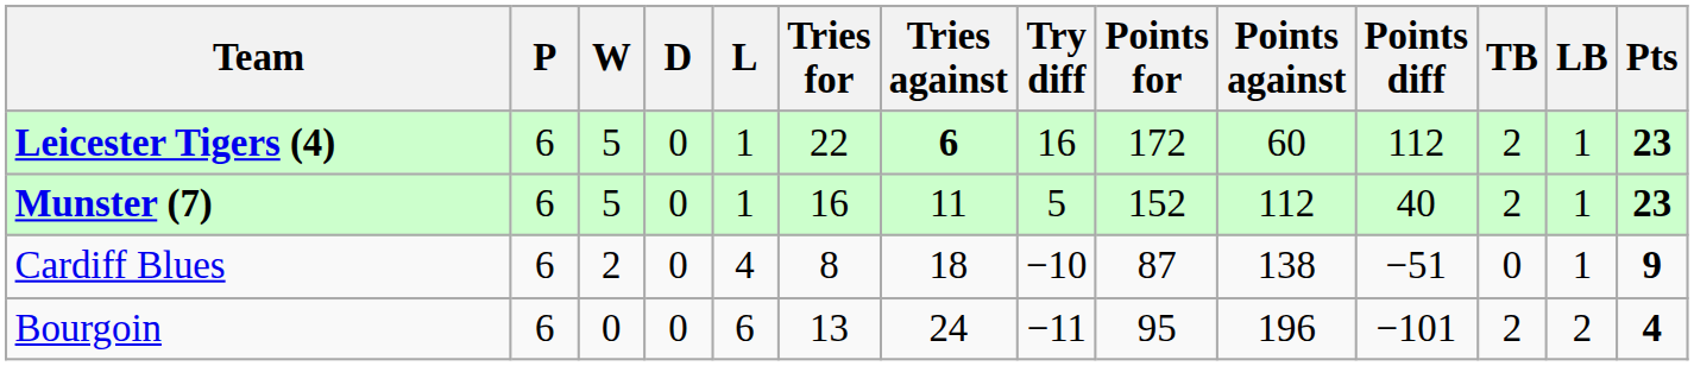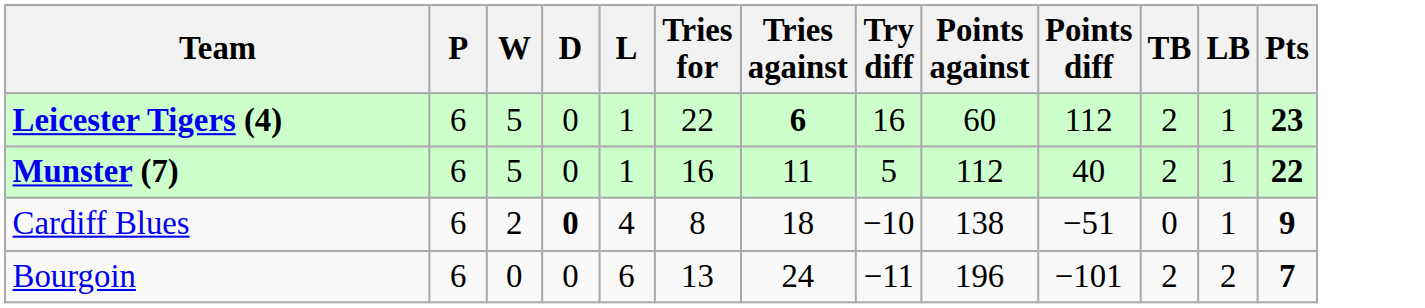 <table class="wikitable" style="text-align: center;">
 <tr>
 <th width="200">Team</th>
 <th width="20">P</th>
 <th width="20">W</th>
 <th width="20">D</th>
 <th width="20">L</th>
 <th width="20">Tries for</th>
 <th width="20">Tries against</th>
 <th width="20">Try diff</th>
-<th width="20">Points for</th>
 <th width="20">Points against</th>
 <th width="25">Points diff</th>
 <th width="20">TB</th>
 <th width="20">LB</th>
 <th width="20">Pts</th>
 </tr>
 <tr bgcolor=#ccffcc>
 <td align=left> <strong><a href='#'>Leicester Tigers</a> (4)</strong></td>
 <td>6</td>
 <td>5</td>
 <td>0</td>
 <td>1</td>
 <td>22</td>
 <td><strong>6</strong></td>
 <td>16</td>
-<td>172</td>
 <td>60</td>
 <td>112</td>
 <td>2</td>
 <td>1</td>
 <td><strong>23</strong></td>
 </tr>
 <tr bgcolor=#ccffcc>
 <td align=left> <strong><a href='#'>Munster</a> (7)</strong></td>
 <td>6</td>
 <td>5</td>
 <td>0</td>
 <td>1</td>
 <td>16</td>
 <td>11</td>
 <td>5</td>
-<td>152</td>
 <td>112</td>
 <td>40</td>
 <td>2</td>
 <td>1</td>
-<td><strong>23</strong></td>
+<td><strong>22</strong></td>
 </tr>
 <tr>
 <td align=left> <a href='#'>Cardiff Blues</a></td>
 <td>6</td>
 <td>2</td>
-<td>0</td>
+<td><strong>0</strong></td>
 <td>4</td>
 <td>8</td>
 <td>18</td>
 <td>−10</td>
-<td>87</td>
 <td>138</td>
 <td>−51</td>
 <td>0</td>
 <td>1</td>
 <td><strong>9</strong></td>
 </tr>
 <tr>
 <td align=left> <a href='#'>Bourgoin</a></td>
 <td>6</td>
 <td>0</td>
 <td>0</td>
 <td>6</td>
 <td>13</td>
 <td>24</td>
 <td>−11</td>
-<td>95</td>
 <td>196</td>
 <td>−101</td>
 <td>2</td>
 <td>2</td>
-<td><strong>4</strong></td>
+<td><strong>7</strong></td>
 </tr>
 </table>
